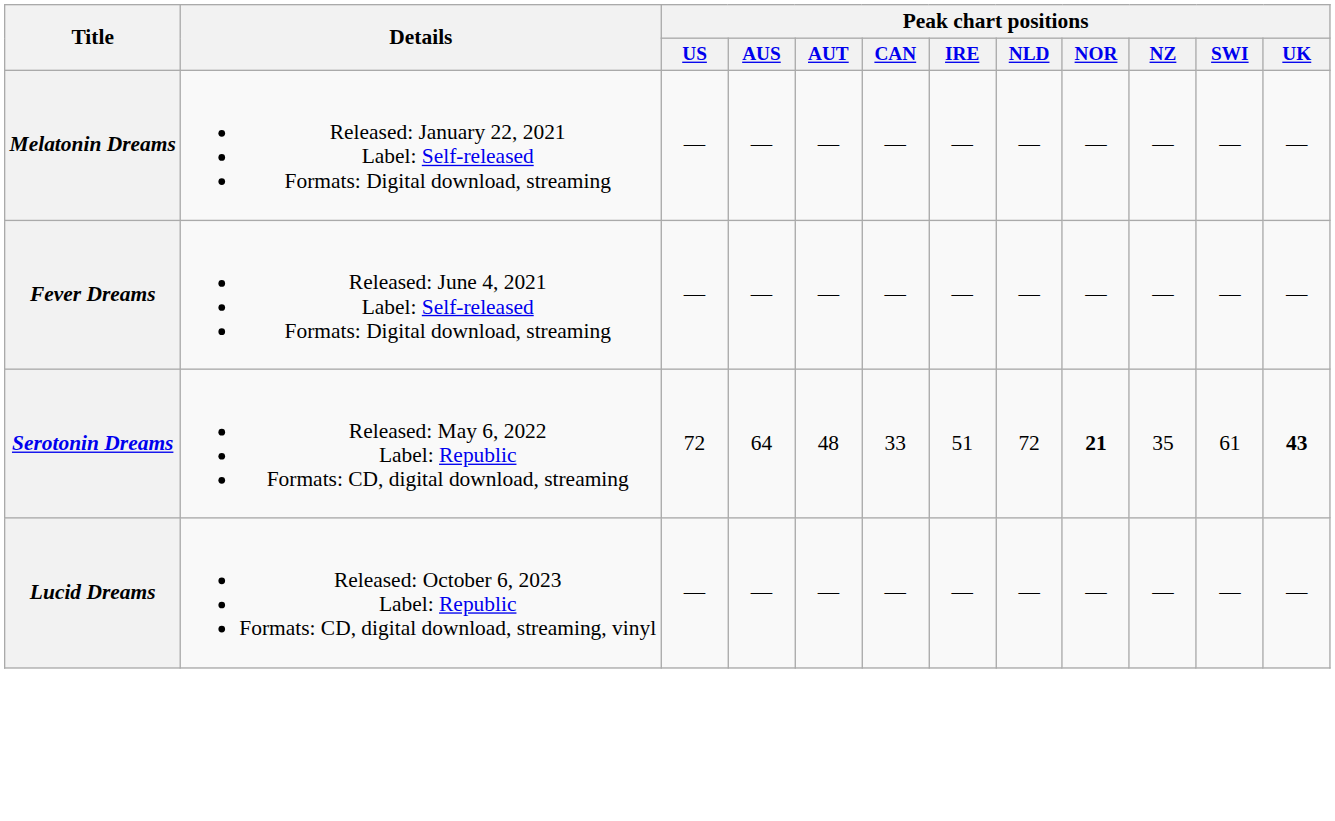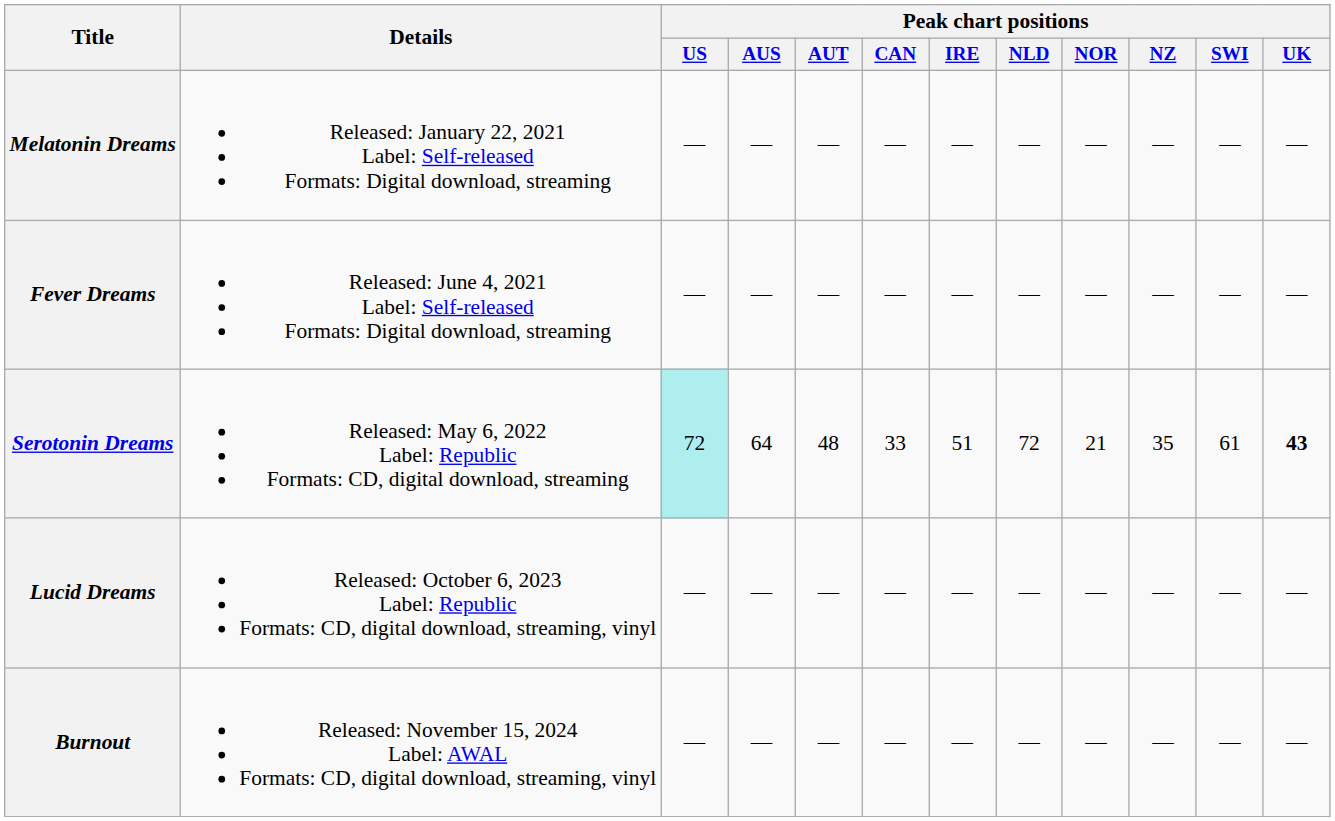 <table class="wikitable plainrowheaders" style="text-align:center">
 <tr>
 <th scope="col" rowspan="2">Title</th>
 <th scope="col" rowspan="2">Details</th>
 <th scope="col" colspan="10">Peak chart positions</th>
 </tr>
 <tr>
 <th scope="col" style="width:3em;font-size:90%;"><a href='#'>US</a><br></th>
 <th scope="col" style="width:3em;font-size:90%;"><a href='#'>AUS</a><br></th>
 <th scope="col" style="width:3em;font-size:90%;"><a href='#'>AUT</a><br></th>
 <th scope="col" style="width:3em;font-size:90%;"><a href='#'>CAN</a><br></th>
 <th scope="col" style="width:3em;font-size:90%;"><a href='#'>IRE</a><br></th>
 <th scope="col" style="width:3em;font-size:90%;"><a href='#'>NLD</a><br></th>
 <th scope="col" style="width:3em;font-size:90%;"><a href='#'>NOR</a><br></th>
 <th scope="col" style="width:3em;font-size:90%;"><a href='#'>NZ</a><br></th>
 <th scope="col" style="width:3em;font-size:90%;"><a href='#'>SWI</a><br></th>
 <th scope="col" style="width:3em;font-size:90%;"><a href='#'>UK</a><br></th>
 </tr>
 <tr>
 <th scope="row"><em>Melatonin Dreams</em></th>
 <td><br><ul><li>Released: January 22, 2021</li><li>Label: <a href='#'>Self-released</a></li><li>Formats: Digital download, streaming</li></ul></td>
 <td>—</td>
 <td>—</td>
 <td>—</td>
 <td>—</td>
 <td>—</td>
 <td>—</td>
 <td>—</td>
 <td>—</td>
 <td>—</td>
 <td>—</td>
 </tr>
 <tr>
 <th scope="row"><em>Fever Dreams</em></th>
 <td><br><ul><li>Released: June 4, 2021</li><li>Label: <a href='#'>Self-released</a></li><li>Formats: Digital download, streaming</li></ul></td>
 <td>—</td>
 <td>—</td>
 <td>—</td>
 <td>—</td>
 <td>—</td>
 <td>—</td>
 <td>—</td>
 <td>—</td>
 <td>—</td>
 <td>—</td>
 </tr>
 <tr>
 <th scope="row"><em><a href='#'>Serotonin Dreams</a></em></th>
 <td><br><ul><li>Released: May 6, 2022</li><li>Label: <a href='#'>Republic</a></li><li>Formats: CD, digital download, streaming</li></ul></td>
-<td>72</td>
+<td style="background: paleturquoise;">72</td>
 <td>64</td>
 <td>48</td>
 <td>33</td>
 <td>51</td>
 <td>72</td>
-<td><strong>21</strong></td>
+<td>21</td>
 <td>35</td>
 <td>61</td>
 <td><strong>43</strong></td>
 </tr>
 <tr>
 <th scope="row"><em>Lucid Dreams</em></th>
 <td><br><ul><li>Released: October 6, 2023</li><li>Label: <a href='#'>Republic</a></li><li>Formats: CD, digital download, streaming, vinyl</li></ul></td>
 <td>—</td>
 <td>—</td>
 <td>—</td>
 <td>—</td>
 <td>—</td>
 <td>—</td>
 <td>—</td>
 <td>—</td>
 <td>—</td>
 <td>—</td>
 </tr>
+<tr>
+<th scope="row"><em>Burnout</em></th>
+<td><br><ul><li>Released: November 15, 2024</li><li>Label: <a href='#'>AWAL</a></li><li>Formats: CD, digital download, streaming, vinyl</li></ul></td>
+<td>—</td>
+<td>—</td>
+<td>—</td>
+<td>—</td>
+<td>—</td>
+<td>—</td>
+<td>—</td>
+<td>—</td>
+<td>—</td>
+<td>—</td>
+</tr>
 </table>
